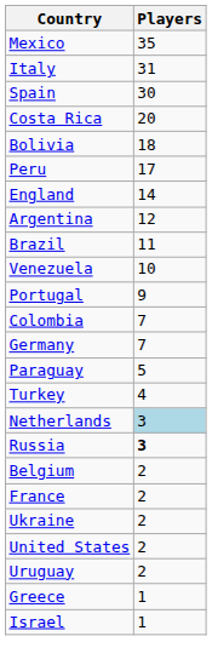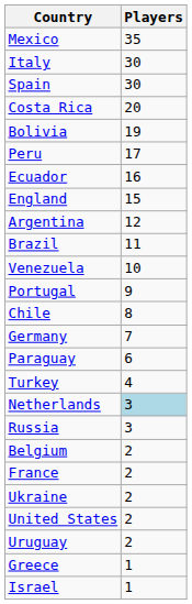 <table class="wikitable">
 <tr>
 <th>Country</th>
 <th>Players</th>
 </tr>
 <tr>
 <td> <a href='#'>Mexico</a></td>
 <td>35</td>
 </tr>
 <tr>
 <td> <a href='#'>Italy</a></td>
-<td>31</td>
+<td>30</td>
 </tr>
 <tr>
 <td> <a href='#'>Spain</a></td>
 <td>30</td>
 </tr>
 <tr>
 <td> <a href='#'>Costa Rica</a></td>
 <td>20</td>
 </tr>
 <tr>
 <td> <a href='#'>Bolivia</a></td>
-<td>18</td>
+<td>19</td>
 </tr>
 <tr>
 <td> <a href='#'>Peru</a></td>
 <td>17</td>
 </tr>
 <tr>
+<td> <a href='#'>Ecuador</a></td>
+<td>16</td>
+</tr>
+<tr>
 <td> <a href='#'>England</a></td>
-<td>14</td>
+<td>15</td>
 </tr>
 <tr>
 <td> <a href='#'>Argentina</a></td>
 <td>12</td>
 </tr>
 <tr>
 <td> <a href='#'>Brazil</a></td>
 <td>11</td>
 </tr>
 <tr>
 <td> <a href='#'>Venezuela</a></td>
 <td>10</td>
 </tr>
 <tr>
 <td> <a href='#'>Portugal</a></td>
 <td>9</td>
 </tr>
 <tr>
-<td> <a href='#'>Colombia</a></td>
-<td>7</td>
+<td> <a href='#'>Chile</a></td>
+<td>8</td>
 </tr>
 <tr>
 <td> <a href='#'>Germany</a></td>
 <td>7</td>
 </tr>
 <tr>
 <td> <a href='#'>Paraguay</a></td>
-<td>5</td>
+<td>6</td>
 </tr>
 <tr>
 <td> <a href='#'>Turkey</a></td>
 <td>4</td>
 </tr>
 <tr>
 <td> <a href='#'>Netherlands</a></td>
 <td style="background: lightblue;">3</td>
 </tr>
 <tr>
 <td> <a href='#'>Russia</a></td>
-<td><strong>3</strong></td>
+<td>3</td>
 </tr>
 <tr>
 <td> <a href='#'>Belgium</a></td>
 <td>2</td>
 </tr>
 <tr>
 <td> <a href='#'>France</a></td>
 <td>2</td>
 </tr>
 <tr>
 <td> <a href='#'>Ukraine</a></td>
 <td>2</td>
 </tr>
 <tr>
 <td> <a href='#'>United States</a></td>
 <td>2</td>
 </tr>
 <tr>
 <td> <a href='#'>Uruguay</a></td>
 <td>2</td>
 </tr>
 <tr>
 <td> <a href='#'>Greece</a></td>
 <td>1</td>
 </tr>
 <tr>
 <td> <a href='#'>Israel</a></td>
 <td>1</td>
 </tr>
 </table>
